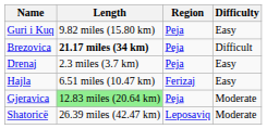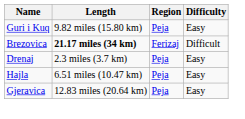 <table class="wikitable">
 <tr>
 <th>Name</th>
 <th>Length</th>
 <th>Region</th>
 <th>Difficulty</th>
 </tr>
 <tr>
 <td><a href='#'>Guri i Kuq</a></td>
 <td>9.82 miles  (15.80 km)</td>
 <td><a href='#'>Peja</a></td>
 <td>Easy</td>
 </tr>
 <tr>
 <td><a href='#'>Brezovica</a></td>
 <td><strong>21.17 miles (34 km)</strong></td>
-<td><a href='#'>Peja</a></td>
+<td><a href='#'>Ferizaj</a></td>
 <td>Difficult</td>
 </tr>
 <tr>
 <td><a href='#'>Drenaj</a></td>
 <td>2.3 miles (3.7 km)</td>
 <td><a href='#'>Peja</a></td>
 <td>Easy</td>
 </tr>
 <tr>
 <td><a href='#'>Hajla</a></td>
 <td>6.51 miles (10.47 km)</td>
-<td><a href='#'>Ferizaj</a></td>
+<td><a href='#'>Peja</a></td>
 <td>Easy</td>
 </tr>
 <tr>
 <td><a href='#'>Gjeravica</a></td>
-<td style="background: lightgreen;">12.83 miles (20.64 km)</td>
+<td>12.83 miles (20.64 km)</td>
 <td><a href='#'>Peja</a></td>
-<td>Moderate</td>
-</tr>
-<tr>
-<td><a href='#'>Shatoricë</a></td>
-<td>26.39 miles (42.47 km)</td>
-<td><a href='#'>Leposaviq</a></td>
-<td>Moderate</td>
+<td>Easy</td>
 </tr>
 </table>
